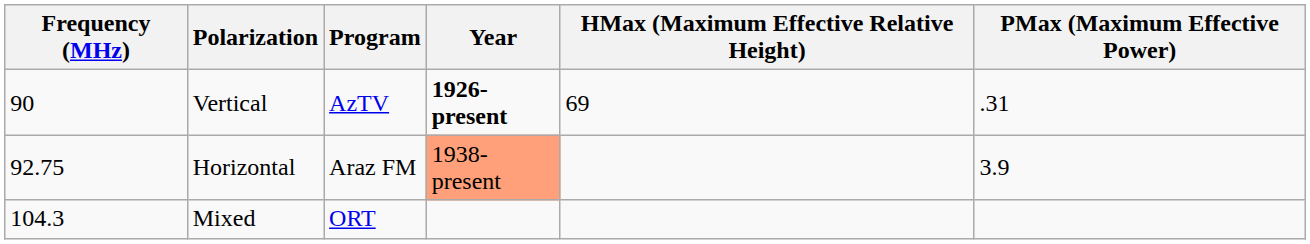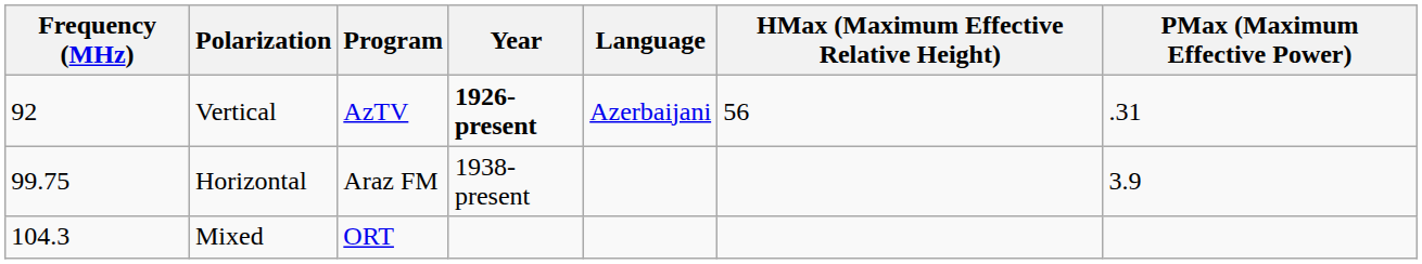 <table class="wikitable">
 <tr>
 <th>Frequency (<a href='#'>MHz</a>)</th>
 <th>Polarization</th>
 <th>Program</th>
 <th>Year</th>
+<th>Language</th>
 <th>HMax (Maximum Effective Relative Height)</th>
 <th>PMax (Maximum Effective Power)</th>
 </tr>
 <tr>
-<td>90</td>
+<td>92</td>
 <td>Vertical</td>
 <td><a href='#'>AzTV</a></td>
 <td><strong>1926-present</strong></td>
-<td>69</td>
+<td><a href='#'>Azerbaijani</a></td>
+<td>56</td>
 <td>.31</td>
 </tr>
 <tr>
-<td>92.75</td>
+<td>99.75</td>
 <td>Horizontal</td>
 <td>Araz FM</td>
-<td style="background: lightsalmon;">1938-present</td>
+<td>1938-present</td>
+<td></td>
 <td></td>
 <td>3.9</td>
 </tr>
 <tr>
 <td>104.3</td>
 <td>Mixed</td>
 <td><a href='#'>ORT</a></td>
 <td></td>
 <td></td>
 <td></td>
+<td></td>
 </tr>
 </table>
